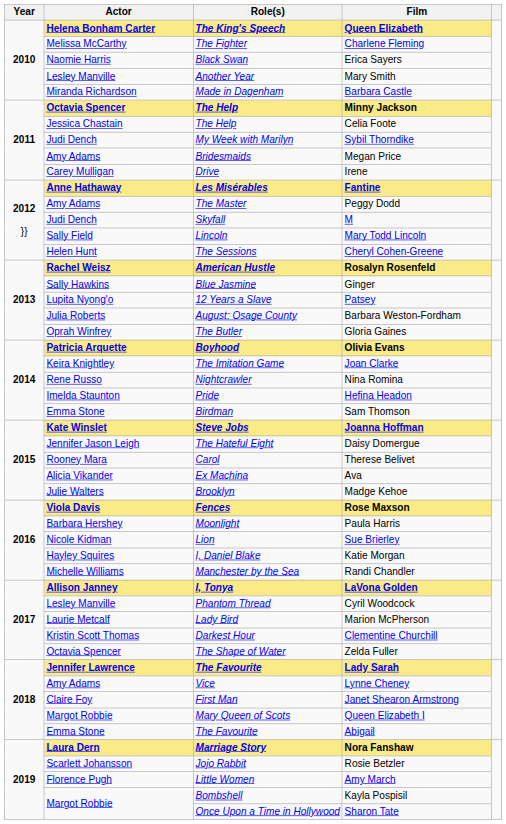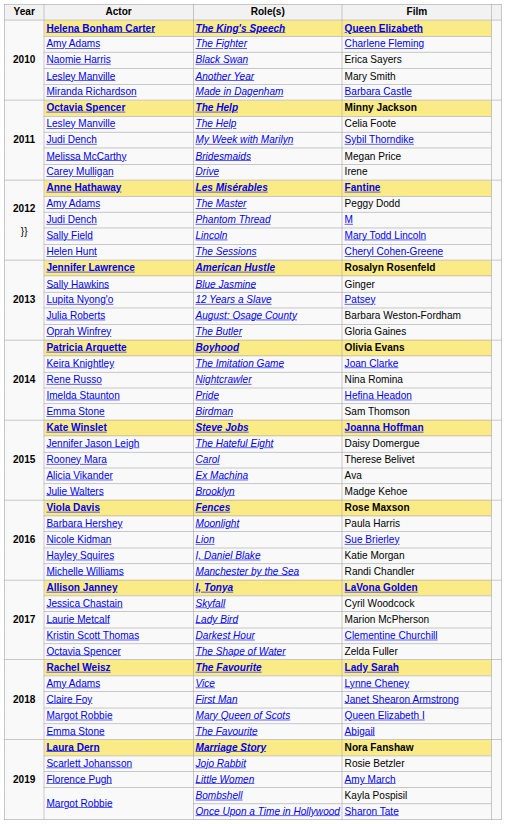 <table class="wikitable sortable">
 <tr>
 <th scope="col" style="width:8%;">Year</th>
 <th scope="col" style="width:30%;">Actor</th>
 <th scope="col" style="width:30%;">Role(s)</th>
 <th scope="col" style="width:30%;">Film</th>
 <th scope="col" style="width:2%;" class="unsortable"></th>
 </tr>
 <tr>
 <td rowspan="5", align=center><strong>2010</strong><br></td>
 <td style="background:#FAEB86"><strong><a href='#'>Helena Bonham Carter</a></strong></td>
 <td style="background:#FAEB86"><strong><em><a href='#'>The King's Speech</a></em></strong></td>
 <td style="background:#FAEB86"><strong><a href='#'>Queen Elizabeth</a></strong></td>
 <td rowspan=5></td>
 </tr>
 <tr>
-<td><a href='#'>Melissa McCarthy</a></td>
+<td><a href='#'>Amy Adams</a></td>
 <td><em><a href='#'>The Fighter</a></em></td>
 <td><a href='#'>Charlene Fleming</a></td>
 </tr>
 <tr>
 <td><a href='#'>Naomie Harris</a></td>
 <td><em><a href='#'>Black Swan</a></em></td>
 <td>Erica Sayers</td>
 </tr>
 <tr>
 <td><a href='#'>Lesley Manville</a></td>
 <td><em><a href='#'>Another Year</a></em></td>
 <td>Mary Smith</td>
 </tr>
 <tr>
 <td><a href='#'>Miranda Richardson</a></td>
 <td><em><a href='#'>Made in Dagenham</a></em></td>
 <td><a href='#'>Barbara Castle</a></td>
 </tr>
 <tr>
 <td rowspan="5", align=center><strong>2011</strong><br></td>
 <td style="background:#FAEB86"><strong><a href='#'>Octavia Spencer</a></strong></td>
 <td style="background:#FAEB86"><strong><em><a href='#'>The Help</a></em></strong></td>
 <td style="background:#FAEB86"><strong>Minny Jackson</strong></td>
 <td rowspan=5></td>
 </tr>
 <tr>
-<td><a href='#'>Jessica Chastain</a></td>
+<td><a href='#'>Lesley Manville</a></td>
 <td><em><a href='#'>The Help</a></em></td>
 <td>Celia Foote</td>
 </tr>
 <tr>
 <td><a href='#'>Judi Dench</a></td>
 <td><em><a href='#'>My Week with Marilyn</a></em></td>
 <td><a href='#'>Sybil Thorndike</a></td>
 </tr>
 <tr>
-<td><a href='#'>Amy Adams</a></td>
+<td><a href='#'>Melissa McCarthy</a></td>
 <td><em><a href='#'>Bridesmaids</a></em></td>
 <td>Megan Price</td>
 </tr>
 <tr>
 <td><a href='#'>Carey Mulligan</a></td>
 <td><em><a href='#'>Drive</a></em></td>
 <td>Irene</td>
 </tr>
 <tr>
 <td rowspan="5", align=center><strong>2012</strong><br><br>}}</td>
 <td style="background:#FAEB86"><strong><a href='#'>Anne Hathaway</a></strong></td>
 <td style="background:#FAEB86"><strong><em><a href='#'>Les Misérables</a></em></strong></td>
 <td style="background:#FAEB86"><strong><a href='#'>Fantine</a></strong></td>
 <td rowspan=5></td>
 </tr>
 <tr>
 <td><a href='#'>Amy Adams</a></td>
 <td><em><a href='#'>The Master</a></em></td>
 <td>Peggy Dodd</td>
 </tr>
 <tr>
 <td><a href='#'>Judi Dench</a></td>
-<td><em><a href='#'>Skyfall</a></em></td>
+<td><em><a href='#'>Phantom Thread</a></em></td>
 <td><a href='#'>M</a></td>
 </tr>
 <tr>
 <td><a href='#'>Sally Field</a></td>
 <td><em><a href='#'>Lincoln</a></em></td>
 <td><a href='#'>Mary Todd Lincoln</a></td>
 </tr>
 <tr>
 <td><a href='#'>Helen Hunt</a></td>
 <td><em><a href='#'>The Sessions</a></em></td>
 <td><a href='#'>Cheryl Cohen-Greene</a></td>
 </tr>
 <tr>
 <td rowspan="5", align=center><strong>2013</strong><br></td>
-<td style="background:#FAEB86"><strong><a href='#'>Rachel Weisz</a></strong></td>
+<td style="background:#FAEB86"><strong><a href='#'>Jennifer Lawrence</a></strong></td>
 <td style="background:#FAEB86"><strong><em><a href='#'>American Hustle</a></em></strong></td>
 <td style="background:#FAEB86"><strong>Rosalyn Rosenfeld</strong></td>
 <td rowspan=5></td>
 </tr>
 <tr>
 <td><a href='#'>Sally Hawkins</a></td>
 <td><em><a href='#'>Blue Jasmine</a></em></td>
 <td>Ginger</td>
 </tr>
 <tr>
 <td><a href='#'>Lupita Nyong'o</a></td>
 <td><em><a href='#'>12 Years a Slave</a></em></td>
 <td><a href='#'>Patsey</a></td>
 </tr>
 <tr>
 <td><a href='#'>Julia Roberts</a></td>
 <td><em><a href='#'>August: Osage County</a></em></td>
 <td>Barbara Weston-Fordham</td>
 </tr>
 <tr>
 <td><a href='#'>Oprah Winfrey</a></td>
 <td><em><a href='#'>The Butler</a></em></td>
 <td>Gloria Gaines</td>
 </tr>
 <tr>
 <td rowspan="5", align=center><strong>2014</strong><br></td>
 <td style="background:#FAEB86"><strong><a href='#'>Patricia Arquette</a></strong></td>
 <td style="background:#FAEB86"><strong><em><a href='#'>Boyhood</a></em></strong></td>
 <td style="background:#FAEB86"><strong>Olivia Evans</strong></td>
 <td rowspan=5></td>
 </tr>
 <tr>
 <td><a href='#'>Keira Knightley</a></td>
 <td><em><a href='#'>The Imitation Game</a></em></td>
 <td><a href='#'>Joan Clarke</a></td>
 </tr>
 <tr>
 <td><a href='#'>Rene Russo</a></td>
 <td><em><a href='#'>Nightcrawler</a></em></td>
 <td>Nina Romina</td>
 </tr>
 <tr>
 <td><a href='#'>Imelda Staunton</a></td>
 <td><em><a href='#'>Pride</a></em></td>
 <td><a href='#'>Hefina Headon</a></td>
 </tr>
 <tr>
 <td><a href='#'>Emma Stone</a></td>
 <td><em><a href='#'>Birdman</a></em></td>
 <td>Sam Thomson</td>
 </tr>
 <tr>
 <td rowspan="5", align=center><strong>2015</strong><br></td>
 <td style="background:#FAEB86"><strong><a href='#'>Kate Winslet</a></strong></td>
 <td style="background:#FAEB86"><strong><em><a href='#'>Steve Jobs</a></em></strong></td>
 <td style="background:#FAEB86"><strong><a href='#'>Joanna Hoffman</a></strong></td>
 <td rowspan=5></td>
 </tr>
 <tr>
 <td><a href='#'>Jennifer Jason Leigh</a></td>
 <td><em><a href='#'>The Hateful Eight</a></em></td>
 <td>Daisy Domergue</td>
 </tr>
 <tr>
 <td><a href='#'>Rooney Mara</a></td>
 <td><em><a href='#'>Carol</a></em></td>
 <td>Therese Belivet</td>
 </tr>
 <tr>
 <td><a href='#'>Alicia Vikander</a></td>
 <td><em><a href='#'>Ex Machina</a></em></td>
 <td>Ava</td>
 </tr>
 <tr>
 <td><a href='#'>Julie Walters</a></td>
 <td><em><a href='#'>Brooklyn</a></em></td>
 <td>Madge Kehoe</td>
 </tr>
 <tr>
 <td rowspan="5", align=center><strong>2016</strong><br></td>
 <td style="background:#FAEB86"><strong><a href='#'>Viola Davis</a></strong></td>
 <td style="background:#FAEB86"><strong><em><a href='#'>Fences</a></em></strong></td>
 <td style="background:#FAEB86"><strong>Rose Maxson</strong></td>
 <td rowspan=5></td>
 </tr>
 <tr>
 <td><a href='#'>Barbara Hershey</a></td>
 <td><em><a href='#'>Moonlight</a></em></td>
 <td>Paula Harris</td>
 </tr>
 <tr>
 <td><a href='#'>Nicole Kidman</a></td>
 <td><em><a href='#'>Lion</a></em></td>
 <td><a href='#'>Sue Brierley</a></td>
 </tr>
 <tr>
 <td><a href='#'>Hayley Squires</a></td>
 <td><em><a href='#'>I, Daniel Blake</a></em></td>
 <td>Katie Morgan</td>
 </tr>
 <tr>
 <td><a href='#'>Michelle Williams</a></td>
 <td><em><a href='#'>Manchester by the Sea</a></em></td>
 <td>Randi Chandler</td>
 </tr>
 <tr>
 <td rowspan="5", align=center><strong>2017</strong><br></td>
 <td style="background:#FAEB86"><strong><a href='#'>Allison Janney</a></strong></td>
 <td style="background:#FAEB86"><strong><em><a href='#'>I, Tonya</a></em></strong></td>
 <td style="background:#FAEB86"><strong><a href='#'>LaVona Golden</a></strong></td>
 <td rowspan=5></td>
 </tr>
 <tr>
-<td><a href='#'>Lesley Manville</a></td>
-<td><em><a href='#'>Phantom Thread</a></em></td>
+<td><a href='#'>Jessica Chastain</a></td>
+<td><em><a href='#'>Skyfall</a></em></td>
 <td>Cyril Woodcock</td>
 </tr>
 <tr>
 <td><a href='#'>Laurie Metcalf</a></td>
 <td><em><a href='#'>Lady Bird</a></em></td>
 <td>Marion McPherson</td>
 </tr>
 <tr>
 <td><a href='#'>Kristin Scott Thomas</a></td>
 <td><em><a href='#'>Darkest Hour</a></em></td>
 <td><a href='#'>Clementine Churchill</a></td>
 </tr>
 <tr>
 <td><a href='#'>Octavia Spencer</a></td>
 <td><em><a href='#'>The Shape of Water</a></em></td>
 <td>Zelda Fuller</td>
 </tr>
 <tr>
 <td rowspan="5", align=center><strong>2018</strong><br></td>
-<td style="background:#FAEB86"><strong><a href='#'>Jennifer Lawrence</a></strong></td>
+<td style="background:#FAEB86"><strong><a href='#'>Rachel Weisz</a></strong></td>
 <td style="background:#FAEB86"><strong><em><a href='#'>The Favourite</a></em></strong></td>
 <td style="background:#FAEB86"><strong><a href='#'>Lady Sarah</a></strong></td>
 <td rowspan=5></td>
 </tr>
 <tr>
 <td><a href='#'>Amy Adams</a></td>
 <td><em><a href='#'>Vice</a></em></td>
 <td><a href='#'>Lynne Cheney</a></td>
 </tr>
 <tr>
 <td><a href='#'>Claire Foy</a></td>
 <td><em><a href='#'>First Man</a></em></td>
 <td><a href='#'>Janet Shearon Armstrong</a></td>
 </tr>
 <tr>
 <td><a href='#'>Margot Robbie</a></td>
 <td><em><a href='#'>Mary Queen of Scots</a></em></td>
 <td><a href='#'>Queen Elizabeth I</a></td>
 </tr>
 <tr>
 <td><a href='#'>Emma Stone</a></td>
 <td><em><a href='#'>The Favourite</a></em></td>
 <td><a href='#'>Abigail</a></td>
 </tr>
 <tr>
 <td rowspan="5", align=center><strong>2019</strong><br></td>
 <td style="background:#FAEB86"><strong><a href='#'>Laura Dern</a></strong></td>
 <td style="background:#FAEB86"><strong><em><a href='#'>Marriage Story</a></em></strong></td>
 <td style="background:#FAEB86"><strong>Nora Fanshaw</strong></td>
 <td rowspan=5></td>
 </tr>
 <tr>
 <td><a href='#'>Scarlett Johansson</a></td>
 <td><em><a href='#'>Jojo Rabbit</a></em></td>
 <td>Rosie Betzler</td>
 </tr>
 <tr>
 <td><a href='#'>Florence Pugh</a></td>
 <td><em><a href='#'>Little Women</a></em></td>
 <td><a href='#'>Amy March</a></td>
 </tr>
 <tr>
 <td rowspan="2"><a href='#'>Margot Robbie</a></td>
 <td><em><a href='#'>Bombshell</a></em></td>
 <td>Kayla Pospisil</td>
 </tr>
 <tr>
 <td><em><a href='#'>Once Upon a Time in Hollywood</a></em></td>
 <td><a href='#'>Sharon Tate</a></td>
 </tr>
 </table>
